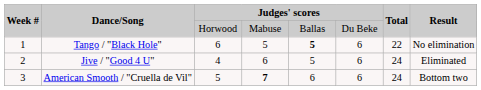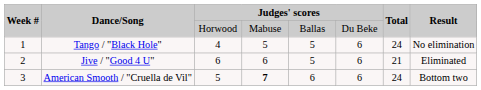 <table class="wikitable collapsible collapsed">
 <tr style="text-align: center; background:#ccc;">
 <td rowspan="2"><strong>Week #</strong></td>
 <td rowspan="2"><strong>Dance/Song</strong></td>
 <td colspan="4"><strong>Judges' scores</strong></td>
 <td rowspan="2"><strong>Total</strong></td>
 <td rowspan="2"><strong>Result</strong></td>
 </tr>
 <tr style="text-align: center; background:#ccc;">
 <td style="width:10%; ">Horwood</td>
 <td style="width:10%; ">Mabuse</td>
 <td style="width:10%; ">Ballas</td>
 <td style="width:10%; ">Du Beke</td>
 </tr>
 <tr style="text-align: center; background:#faf6f6;">
 <td>1</td>
 <td><a href='#'>Tango</a> / "<a href='#'>Black Hole</a>"</td>
+<td>4</td>
+<td>5</td>
+<td>5</td>
 <td>6</td>
-<td>5</td>
-<td><strong>5</strong></td>
-<td>6</td>
-<td>22</td>
+<td>24</td>
 <td>No elimination</td>
 </tr>
 <tr style="text-align: center; background:#faf6f6;">
 <td>2</td>
 <td><a href='#'>Jive</a> / "<a href='#'>Good 4 U</a>"</td>
-<td>4</td>
+<td>6</td>
 <td>6</td>
 <td>5</td>
 <td>6</td>
-<td>24</td>
+<td>21</td>
 <td>Eliminated</td>
 </tr>
 <tr style="text-align: center; background:#faf6f6;">
 <td>3</td>
 <td><a href='#'>American Smooth</a> / "Cruella de Vil"</td>
 <td>5</td>
 <td><strong>7</strong></td>
 <td>6</td>
 <td>6</td>
 <td>24</td>
 <td>Bottom two</td>
 </tr>
 </table>
